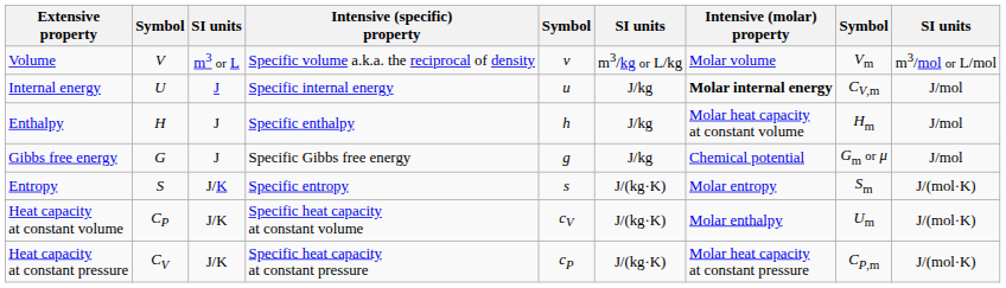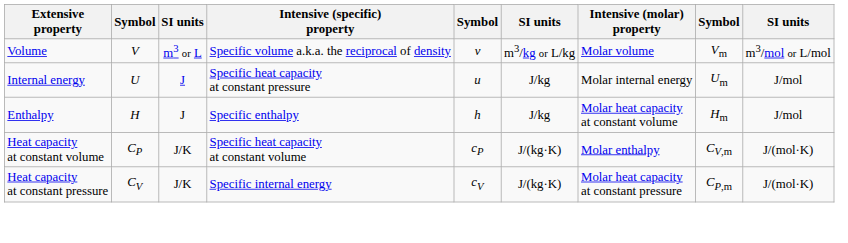 <table class="wikitable" style="text-align: center;">
 <tr>
 <th scope="col">Extensive<br>property</th>
 <th scope="col">Symbol</th>
 <th scope="col">SI units</th>
 <th scope="col">Intensive (specific)<br>property</th>
 <th scope="col">Symbol</th>
 <th scope="col">SI units</th>
 <th scope="col">Intensive (molar)<br>property</th>
 <th scope="col">Symbol</th>
 <th scope="col">SI units</th>
 </tr>
 <tr>
 <td style="text-align: left;"><a href='#'>Volume</a></td>
 <td><em>V</em></td>
 <td><a href='#'>m<sup>3</sup></a> <small>or</small> <a href='#'>L</a></td>
 <td style="text-align: left;"><a href='#'>Specific volume</a> a.k.a. the <a href='#'>reciprocal</a> of <a href='#'>density</a></td>
 <td><em>v</em></td>
 <td>m<sup>3</sup>/<a href='#'>kg</a> <small>or</small> L/kg</td>
 <td style="text-align: left;"><a href='#'>Molar volume</a></td>
 <td><em>V</em><sub>m</sub></td>
 <td>m<sup>3</sup>/<a href='#'>mol</a> <small>or</small> L/mol</td>
 </tr>
 <tr>
 <td style="text-align: left;"><a href='#'>Internal energy</a></td>
 <td><em>U</em></td>
 <td><a href='#'>J</a></td>
-<td style="text-align: left;"><a href='#'>Specific internal energy</a></td>
+<td style="text-align: left;"><a href='#'>Specific heat capacity</a> <br>at constant pressure</td>
 <td><em>u</em></td>
 <td>J/kg</td>
-<td style="text-align: left;"><strong>Molar internal energy</strong></td>
-<td><em>C</em><sub><em>V</em>,m</sub></td>
+<td style="text-align: left;">Molar internal energy</td>
+<td><em>U</em><sub>m</sub></td>
 <td>J/mol</td>
 </tr>
 <tr>
 <td style="text-align: left;"><a href='#'>Enthalpy</a></td>
 <td><em>H</em></td>
 <td>J</td>
 <td style="text-align: left;"><a href='#'>Specific enthalpy</a></td>
 <td><em>h</em></td>
 <td>J/kg</td>
 <td style="text-align: left;"><a href='#'>Molar heat capacity</a> <br>at constant volume</td>
 <td><em>H</em><sub>m</sub></td>
 <td>J/mol</td>
 </tr>
 <tr>
-<td style="text-align: left;"><a href='#'>Gibbs free energy</a></td>
-<td><em>G</em></td>
-<td>J</td>
-<td style="text-align: left;">Specific Gibbs free energy</td>
-<td><em>g</em></td>
-<td>J/kg</td>
-<td style="text-align: left;"><a href='#'>Chemical potential</a></td>
-<td><em>G</em><sub>m</sub> <small>or</small> <em>μ</em></td>
-<td>J/mol</td>
-</tr>
-<tr>
-<td style="text-align: left;"><a href='#'>Entropy</a></td>
-<td><em>S</em></td>
-<td>J/<a href='#'>K</a></td>
-<td style="text-align: left;"><a href='#'>Specific entropy</a></td>
-<td><em>s</em></td>
-<td>J/(kg·K)</td>
-<td style="text-align: left;"><a href='#'>Molar entropy</a></td>
-<td><em>S</em><sub>m</sub></td>
-<td>J/(mol·K)</td>
-</tr>
-<tr>
 <td style="text-align: left;"><a href='#'>Heat capacity</a> <br>at constant volume</td>
 <td><em>C<sub>P</sub></em></td>
 <td>J/K</td>
 <td style="text-align: left;"><a href='#'>Specific heat capacity</a> <br>at constant volume</td>
-<td><em>c<sub>V</sub></em></td>
+<td><em>c<sub>P</sub></em></td>
 <td>J/(kg·K)</td>
 <td style="text-align: left;"><a href='#'>Molar enthalpy</a></td>
-<td><em>U</em><sub>m</sub></td>
+<td><em>C</em><sub><em>V</em>,m</sub></td>
 <td>J/(mol·K)</td>
 </tr>
 <tr>
 <td style="text-align: left;"><a href='#'>Heat capacity</a> <br>at constant pressure</td>
 <td><em>C<sub>V</sub></em></td>
 <td>J/K</td>
-<td style="text-align: left;"><a href='#'>Specific heat capacity</a> <br>at constant pressure</td>
-<td><em>c<sub>P</sub></em></td>
+<td style="text-align: left;"><a href='#'>Specific internal energy</a></td>
+<td><em>c<sub>V</sub></em></td>
 <td>J/(kg·K)</td>
 <td style="text-align: left;"><a href='#'>Molar heat capacity</a> <br>at constant pressure</td>
 <td><em>C</em><sub><em>P</em>,m</sub></td>
 <td>J/(mol·K)</td>
 </tr>
 </table>
